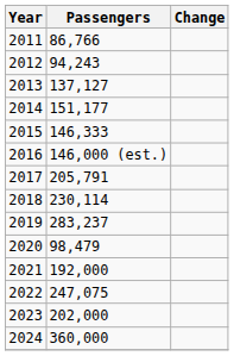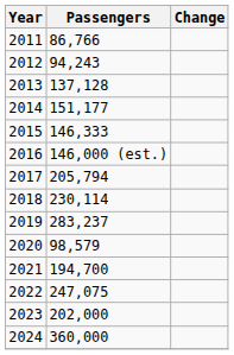 <table class="wikitable">
 <tr>
 <th>Year</th>
 <th>Passengers</th>
 <th>Change</th>
 </tr>
 <tr>
 <td>2011</td>
 <td>86,766</td>
 <td></td>
 </tr>
 <tr>
 <td>2012</td>
 <td>94,243</td>
 <td></td>
 </tr>
 <tr>
 <td>2013</td>
-<td>137,127</td>
+<td>137,128</td>
 <td></td>
 </tr>
 <tr>
 <td>2014</td>
 <td>151,177</td>
 <td></td>
 </tr>
 <tr>
 <td>2015</td>
 <td>146,333</td>
 <td></td>
 </tr>
 <tr>
 <td>2016</td>
 <td>146,000 (est.)</td>
 <td></td>
 </tr>
 <tr>
 <td>2017</td>
-<td>205,791</td>
+<td>205,794</td>
 <td></td>
 </tr>
 <tr>
 <td>2018</td>
 <td>230,114</td>
 <td></td>
 </tr>
 <tr>
 <td>2019</td>
 <td>283,237</td>
 <td></td>
 </tr>
 <tr>
 <td>2020</td>
-<td>98,479</td>
+<td>98,579</td>
 <td></td>
 </tr>
 <tr>
 <td>2021</td>
-<td>192,000</td>
+<td>194,700</td>
 <td></td>
 </tr>
 <tr>
 <td>2022</td>
 <td>247,075</td>
 <td></td>
 </tr>
 <tr>
 <td>2023</td>
 <td>202,000</td>
 <td></td>
 </tr>
 <tr>
 <td>2024</td>
 <td>360,000</td>
 <td></td>
 </tr>
 <tr>
 </tr>
 </table>
